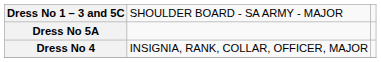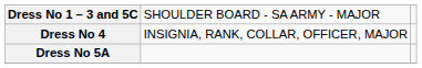 <table class=wikitable style="text-align: left;">
 <tr>
 <th>Dress No 1 – 3 and 5C</th>
 <td>SHOULDER BOARD - SA ARMY - MAJOR</td>
+<td></td>
+</tr>
+<tr>
+<th>Dress No 4</th>
+<td>INSIGNIA, RANK, COLLAR, OFFICER, MAJOR</td>
 <td></td>
 </tr>
 <tr>
 <th>Dress No 5A</th>
 <td></td>
 <td> </td>
 </tr>
 <tr>
-<th>Dress No 4</th>
-<td>INSIGNIA, RANK, COLLAR, OFFICER, MAJOR</td>
-<td></td>
-</tr>
-<tr>
 </tr>
 </table>
